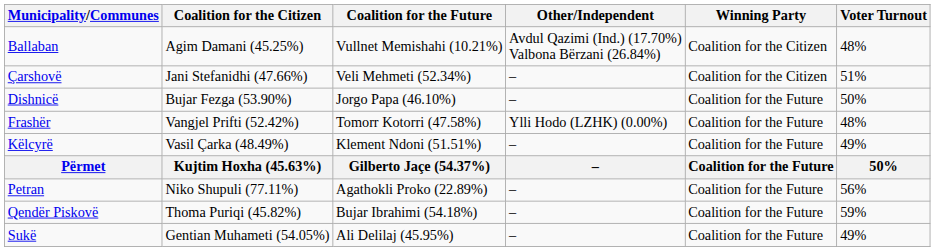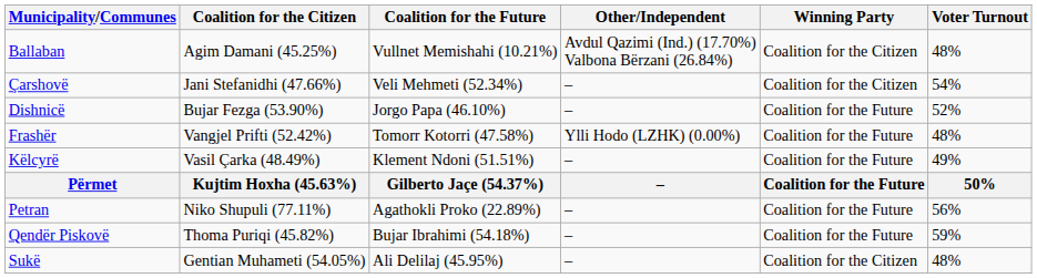 <table class="wikitable">
 <tr>
 <th><a href='#'>Municipality</a>/<a href='#'>Communes</a></th>
 <th>Coalition for the Citizen</th>
 <th>Coalition for the Future</th>
 <th>Other/Independent</th>
 <th>Winning Party</th>
 <th>Voter Turnout</th>
 </tr>
 <tr>
 <td><a href='#'>Ballaban</a></td>
 <td>Agim Damani (45.25%)</td>
 <td>Vullnet Memishahi (10.21%)</td>
 <td>Avdul Qazimi (Ind.) (17.70%)<br>Valbona Bërzani (26.84%)</td>
 <td>Coalition for the Citizen</td>
 <td>48%</td>
 </tr>
 <tr>
 <td><a href='#'>Çarshovë</a></td>
 <td>Jani Stefanidhi (47.66%)</td>
 <td>Veli Mehmeti (52.34%)</td>
 <td>–</td>
 <td>Coalition for the Citizen</td>
-<td>51%</td>
+<td>54%</td>
 </tr>
 <tr>
 <td><a href='#'>Dishnicë</a></td>
 <td>Bujar Fezga (53.90%)</td>
 <td>Jorgo Papa (46.10%)</td>
 <td>–</td>
 <td>Coalition for the Future</td>
-<td>50%</td>
+<td>52%</td>
 </tr>
 <tr>
 <td><a href='#'>Frashër</a></td>
 <td>Vangjel Prifti (52.42%)</td>
 <td>Tomorr Kotorri (47.58%)</td>
 <td>Ylli Hodo (LZHK) (0.00%)</td>
 <td>Coalition for the Future</td>
 <td>48%</td>
 </tr>
 <tr>
 <td><a href='#'>Këlcyrë</a></td>
 <td>Vasil Çarka (48.49%)</td>
 <td>Klement Ndoni (51.51%)</td>
 <td>–</td>
 <td>Coalition for the Future</td>
 <td>49%</td>
 </tr>
 <tr>
 <th><a href='#'>Përmet</a></th>
 <th>Kujtim Hoxha (45.63%)</th>
 <th>Gilberto Jaçe (54.37%)</th>
 <th>–</th>
 <th>Coalition for the Future</th>
 <th>50%</th>
 </tr>
 <tr>
 <td><a href='#'>Petran</a></td>
 <td>Niko Shupuli (77.11%)</td>
 <td>Agathokli Proko (22.89%)</td>
 <td>–</td>
 <td>Coalition for the Future</td>
 <td>56%</td>
 </tr>
 <tr>
 <td><a href='#'>Qendër Piskovë</a></td>
 <td>Thoma Puriqi (45.82%)</td>
 <td>Bujar Ibrahimi (54.18%)</td>
 <td>–</td>
 <td>Coalition for the Future</td>
 <td>59%</td>
 </tr>
 <tr>
 <td><a href='#'>Sukë</a></td>
 <td>Gentian Muhameti (54.05%)</td>
 <td>Ali Delilaj (45.95%)</td>
 <td>–</td>
-<td>Coalition for the Future</td>
-<td>49%</td>
+<td>Coalition for the Citizen</td>
+<td>48%</td>
 </tr>
 </table>
